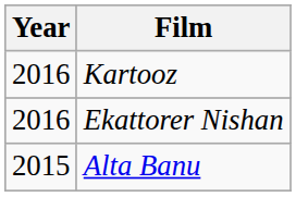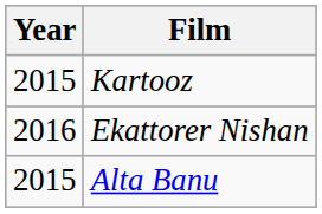 <table class="wikitable sortable">
 <tr>
 <th>Year</th>
 <th>Film</th>
 </tr>
 <tr>
-<td>2016</td>
+<td>2015</td>
 <td><em>Kartooz</em></td>
 </tr>
 <tr>
 <td>2016</td>
 <td><em>Ekattorer Nishan</em></td>
 </tr>
 <tr>
 <td>2015</td>
 <td><em><a href='#'>Alta Banu</a></em></td>
 </tr>
 </table>
